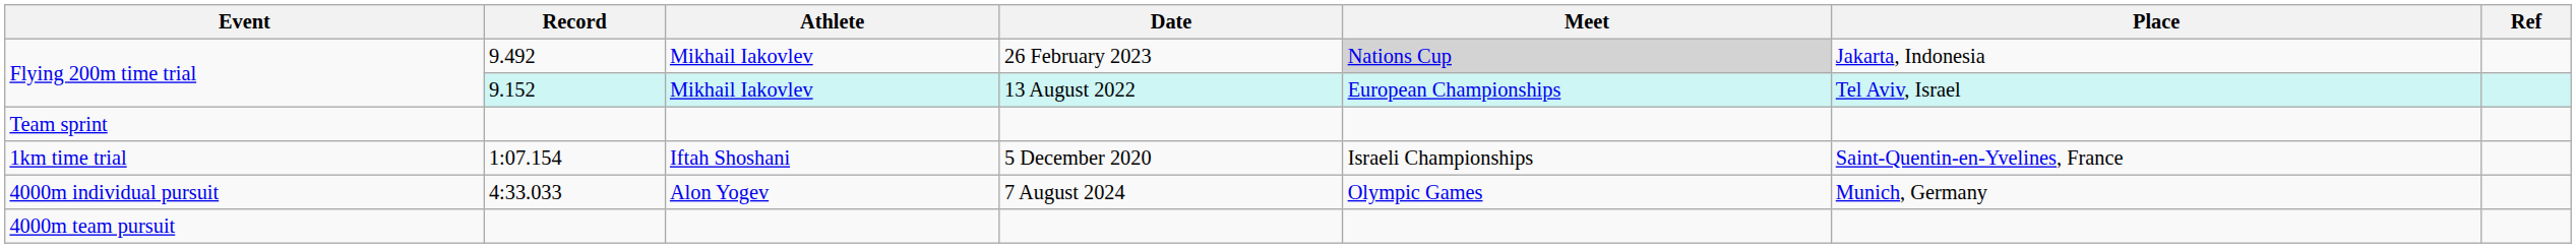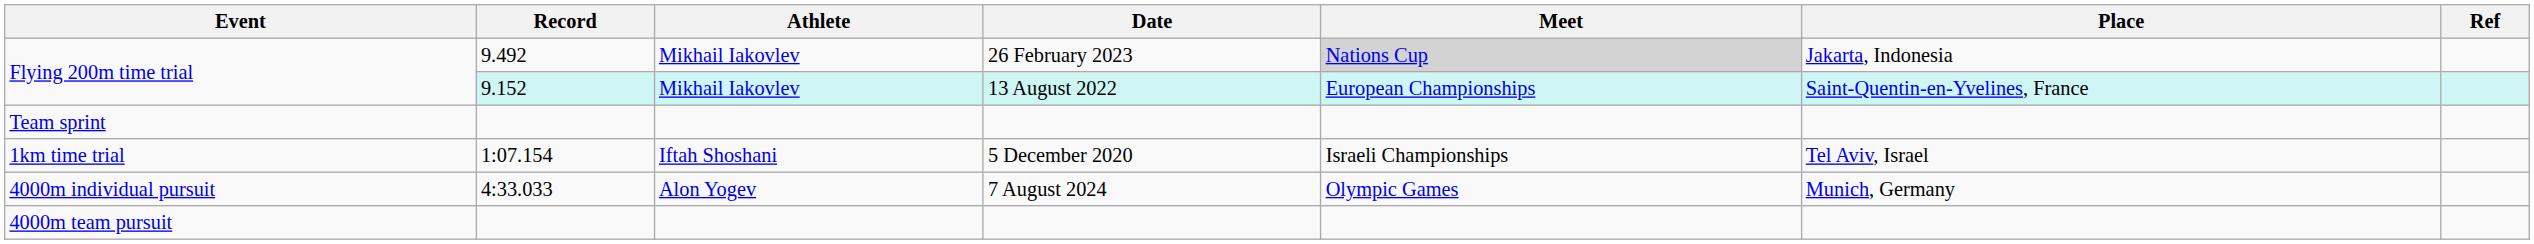 <table class="wikitable" style="font-size:95%; width: 95%;">
 <tr>
 <th>Event</th>
 <th>Record</th>
 <th>Athlete</th>
 <th>Date</th>
 <th>Meet</th>
 <th>Place</th>
 <th>Ref</th>
 </tr>
 <tr>
 <td rowspan=2><a href='#'>Flying 200m time trial</a></td>
 <td>9.492</td>
 <td><a href='#'>Mikhail Iakovlev</a></td>
 <td>26 February 2023</td>
 <td style="background: lightgrey;"><a href='#'>Nations Cup</a></td>
 <td><a href='#'>Jakarta</a>, Indonesia</td>
 <td></td>
 </tr>
 <tr bgcolor=#CEF6F5>
 <td>9.152</td>
 <td><a href='#'>Mikhail Iakovlev</a></td>
 <td>13 August 2022</td>
 <td><a href='#'>European Championships</a></td>
-<td><a href='#'>Tel Aviv</a>, Israel</td>
+<td><a href='#'>Saint-Quentin-en-Yvelines</a>, France</td>
 <td></td>
 </tr>
 <tr>
 <td><a href='#'>Team sprint</a></td>
 <td></td>
 <td></td>
 <td></td>
 <td></td>
 <td></td>
 <td></td>
 </tr>
 <tr>
 <td><a href='#'>1km time trial</a></td>
 <td>1:07.154</td>
 <td><a href='#'>Iftah Shoshani</a></td>
 <td>5 December 2020</td>
 <td>Israeli Championships</td>
-<td><a href='#'>Saint-Quentin-en-Yvelines</a>, France</td>
+<td><a href='#'>Tel Aviv</a>, Israel</td>
 <td></td>
 </tr>
 <tr>
 <td><a href='#'>4000m individual pursuit</a></td>
 <td>4:33.033</td>
 <td><a href='#'>Alon Yogev</a></td>
 <td>7 August 2024</td>
 <td><a href='#'>Olympic Games</a></td>
 <td><a href='#'>Munich</a>, Germany</td>
 <td></td>
 </tr>
 <tr>
 <td><a href='#'>4000m team pursuit</a></td>
 <td></td>
 <td></td>
 <td></td>
 <td></td>
 <td></td>
 <td></td>
 </tr>
 </table>
